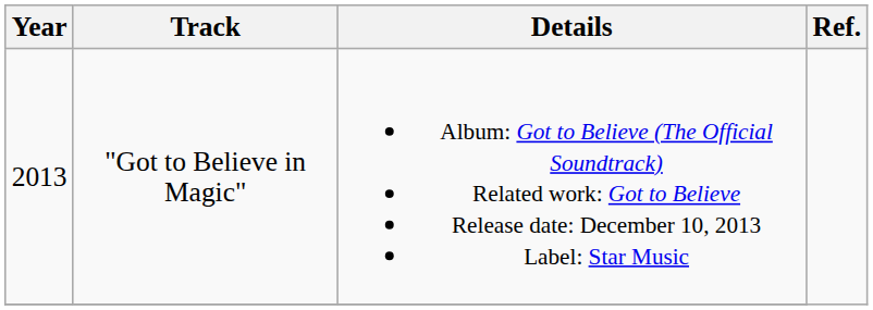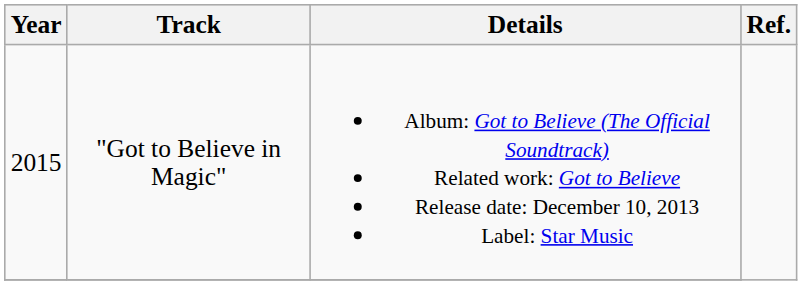 <table class="wikitable"  style="text-align:center; width:80%;">
 <tr>
 <th>Year</th>
 <th>Track</th>
 <th>Details</th>
 <th>Ref.</th>
 </tr>
 <tr>
-<td>2013</td>
+<td>2015</td>
 <td>"Got to Believe in Magic"</td>
 <td><br><ul><li><small>Album: <em><a href='#'>Got to Believe (The Official Soundtrack)</a></em></small></li><li><small>Related work: <em><a href='#'>Got to Believe</a></em></small></li><li><small>Release date: December 10, 2013</small></li><li><small>Label: <a href='#'>Star Music</a></small></li></ul></td>
 <td rowspan="2"></td>
 </tr>
 <tr>
 </tr>
 </table>
